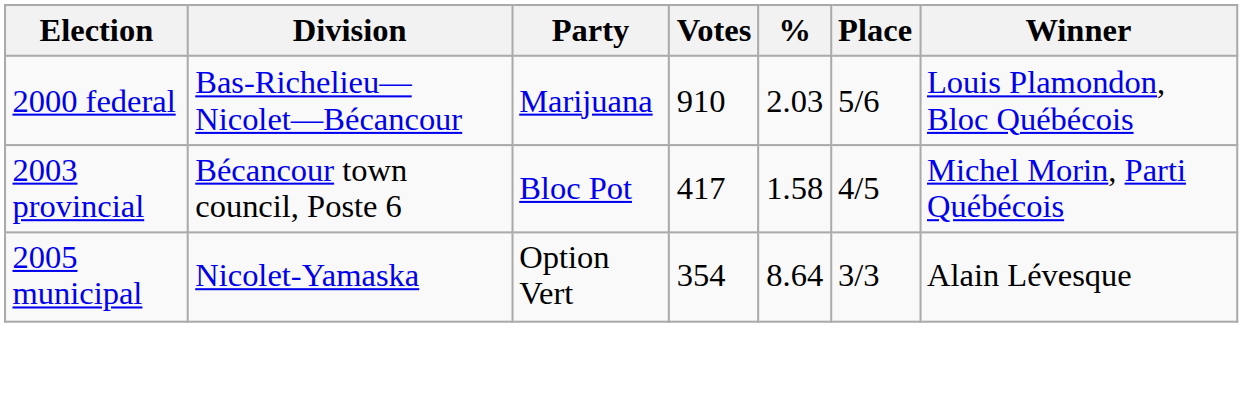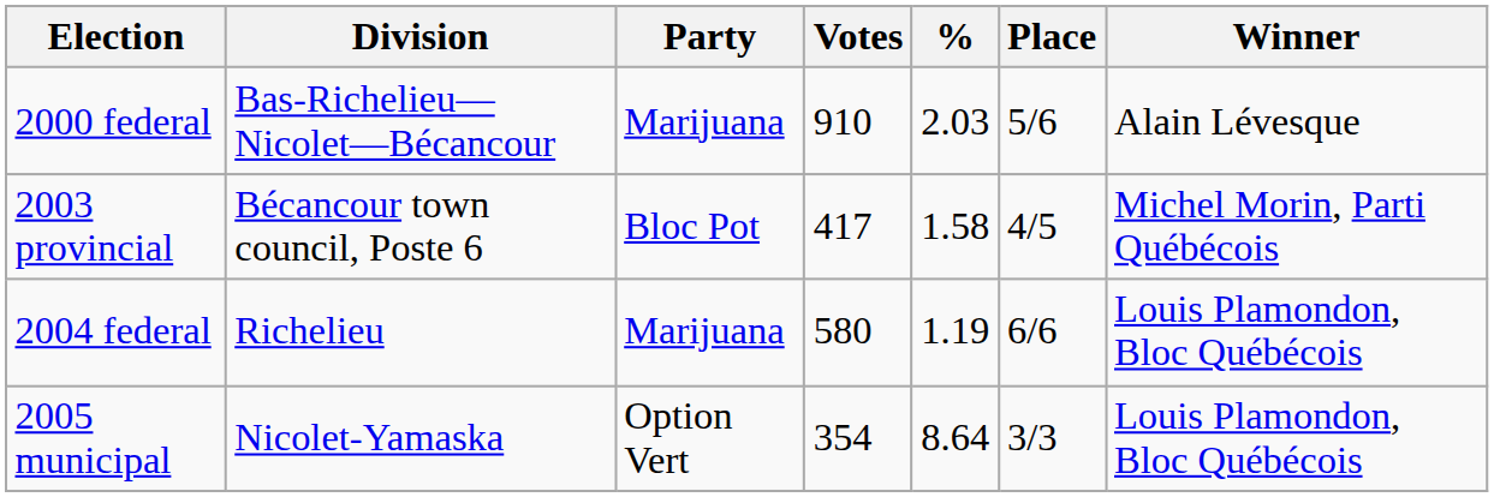 <table class="wikitable">
 <tr>
 <th>Election</th>
 <th>Division</th>
 <th>Party</th>
 <th>Votes</th>
 <th>%</th>
 <th>Place</th>
 <th>Winner</th>
 </tr>
 <tr>
 <td><a href='#'>2000 federal</a></td>
 <td><a href='#'>Bas-Richelieu—Nicolet—Bécancour</a></td>
 <td><a href='#'>Marijuana</a></td>
 <td>910</td>
 <td>2.03</td>
 <td>5/6</td>
-<td><a href='#'>Louis Plamondon</a>, <a href='#'>Bloc Québécois</a></td>
+<td>Alain Lévesque</td>
 </tr>
 <tr>
 <td><a href='#'>2003 provincial</a></td>
 <td><a href='#'>Bécancour</a> town council, Poste 6</td>
 <td><a href='#'>Bloc Pot</a></td>
 <td>417</td>
 <td>1.58</td>
 <td>4/5</td>
 <td><a href='#'>Michel Morin</a>, <a href='#'>Parti Québécois</a></td>
 </tr>
 <tr>
+<td><a href='#'>2004 federal</a></td>
+<td><a href='#'>Richelieu</a></td>
+<td><a href='#'>Marijuana</a></td>
+<td>580</td>
+<td>1.19</td>
+<td>6/6</td>
+<td><a href='#'>Louis Plamondon</a>, <a href='#'>Bloc Québécois</a></td>
+</tr>
+<tr>
 <td><a href='#'>2005 municipal</a></td>
 <td><a href='#'>Nicolet-Yamaska</a></td>
 <td>Option Vert</td>
 <td>354</td>
 <td>8.64</td>
 <td>3/3</td>
-<td>Alain Lévesque</td>
+<td><a href='#'>Louis Plamondon</a>, <a href='#'>Bloc Québécois</a></td>
 </tr>
 </table>
